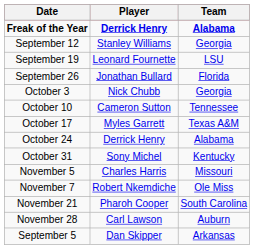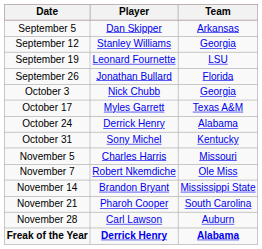 <table class="wikitable" style="text-align:center">
 <tr style="background:#A32638;"|>
 <th>Date</th>
 <th>Player</th>
 <th>Team</th>
 </tr>
 <tr>
-<td><strong>Freak of the Year</strong></td>
-<td><strong><a href='#'>Derrick Henry</a> </strong></td>
-<td><strong><a href='#'>Alabama</a></strong></td>
+<td>September 5</td>
+<td><a href='#'>Dan Skipper</a></td>
+<td><a href='#'>Arkansas</a></td>
 </tr>
 <tr>
 <td>September 12</td>
 <td><a href='#'>Stanley Williams</a></td>
 <td><a href='#'>Georgia</a></td>
 </tr>
 <tr>
 <td>September 19</td>
 <td><a href='#'>Leonard Fournette</a></td>
 <td><a href='#'>LSU</a></td>
 </tr>
 <tr>
 <td>September 26</td>
 <td><a href='#'>Jonathan Bullard</a></td>
 <td><a href='#'>Florida</a></td>
 </tr>
 <tr>
 <td>October 3</td>
 <td><a href='#'>Nick Chubb</a></td>
 <td><a href='#'>Georgia</a></td>
-</tr>
-<tr>
-<td>October 10</td>
-<td><a href='#'>Cameron Sutton</a></td>
-<td><a href='#'>Tennessee</a></td>
 </tr>
 <tr>
 <td>October 17</td>
 <td><a href='#'>Myles Garrett</a></td>
 <td><a href='#'>Texas A&M</a></td>
 </tr>
 <tr>
 <td>October 24</td>
 <td><a href='#'>Derrick Henry</a></td>
 <td><a href='#'>Alabama</a></td>
 </tr>
 <tr>
 <td>October 31</td>
 <td><a href='#'>Sony Michel</a></td>
 <td><a href='#'>Kentucky</a></td>
 </tr>
 <tr>
 <td>November 5</td>
 <td><a href='#'>Charles Harris</a></td>
 <td><a href='#'>Missouri</a></td>
 </tr>
 <tr>
 <td>November 7</td>
 <td><a href='#'>Robert Nkemdiche</a></td>
 <td><a href='#'>Ole Miss</a></td>
 </tr>
 <tr>
+<td>November 14</td>
+<td><a href='#'>Brandon Bryant</a></td>
+<td><a href='#'>Mississippi State</a></td>
+</tr>
+<tr>
 <td>November 21</td>
 <td><a href='#'>Pharoh Cooper</a></td>
 <td><a href='#'>South Carolina</a></td>
 </tr>
 <tr>
 <td>November 28</td>
 <td><a href='#'>Carl Lawson</a></td>
 <td><a href='#'>Auburn</a></td>
 </tr>
 <tr>
-<td>September 5</td>
-<td><a href='#'>Dan Skipper</a></td>
-<td><a href='#'>Arkansas</a></td>
+<td><strong>Freak of the Year</strong></td>
+<td><strong><a href='#'>Derrick Henry</a> </strong></td>
+<td><strong><a href='#'>Alabama</a></strong></td>
 </tr>
 </table>
